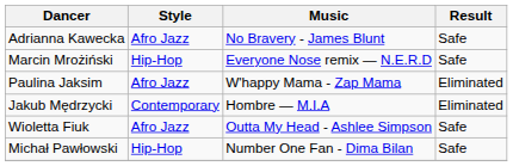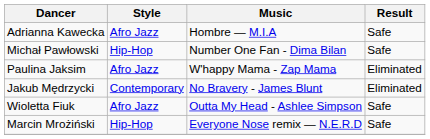 <table class="wikitable">
 <tr>
 <th>Dancer</th>
 <th>Style</th>
 <th>Music</th>
 <th>Result</th>
 </tr>
 <tr>
 <td>Adrianna Kawecka</td>
 <td><a href='#'>Afro Jazz</a></td>
-<td><a href='#'>No Bravery</a> - <a href='#'>James Blunt</a></td>
+<td>Hombre — <a href='#'>M.I.A</a></td>
 <td>Safe</td>
 </tr>
 <tr>
-<td>Marcin Mrożiński</td>
+<td>Michał Pawłowski</td>
 <td><a href='#'>Hip-Hop</a></td>
-<td><a href='#'>Everyone Nose</a> remix — <a href='#'>N.E.R.D</a></td>
+<td>Number One Fan - <a href='#'>Dima Bilan</a></td>
 <td>Safe</td>
 </tr>
 <tr>
 <td>Paulina Jaksim</td>
 <td><a href='#'>Afro Jazz</a></td>
 <td>W'happy Mama - <a href='#'>Zap Mama</a></td>
 <td>Eliminated</td>
 </tr>
 <tr>
 <td>Jakub Mędrzycki</td>
 <td><a href='#'>Contemporary</a></td>
-<td>Hombre — <a href='#'>M.I.A</a></td>
+<td><a href='#'>No Bravery</a> - <a href='#'>James Blunt</a></td>
 <td>Eliminated</td>
 </tr>
 <tr>
 <td>Wioletta Fiuk</td>
 <td><a href='#'>Afro Jazz</a></td>
 <td><a href='#'>Outta My Head</a> - <a href='#'>Ashlee Simpson</a></td>
 <td>Safe</td>
 </tr>
 <tr>
-<td>Michał Pawłowski</td>
+<td>Marcin Mrożiński</td>
 <td><a href='#'>Hip-Hop</a></td>
-<td>Number One Fan - <a href='#'>Dima Bilan</a></td>
+<td><a href='#'>Everyone Nose</a> remix — <a href='#'>N.E.R.D</a></td>
 <td>Safe</td>
 </tr>
 <tr>
 </tr>
 </table>
